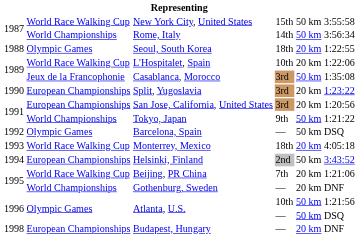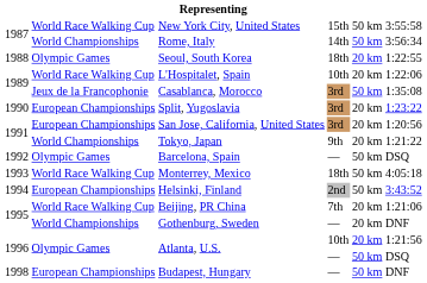 <table>
 <tr>
 <th colspan="6">Representing </th>
 </tr>
 <tr>
 <td rowspan=2>1987</td>
 <td><a href='#'>World Race Walking Cup</a></td>
 <td><a href='#'>New York City</a>, <a href='#'>United States</a></td>
 <td>15th</td>
 <td>50 km</td>
 <td>3:55:58</td>
 </tr>
 <tr>
 <td><a href='#'>World Championships</a></td>
 <td><a href='#'>Rome, Italy</a></td>
 <td>14th</td>
 <td><a href='#'>50 km</a></td>
 <td>3:56:34</td>
 </tr>
 <tr>
 <td>1988</td>
 <td><a href='#'>Olympic Games</a></td>
 <td><a href='#'>Seoul, South Korea</a></td>
 <td align="center">18th</td>
 <td><a href='#'>20 km</a></td>
 <td>1:22:55</td>
 </tr>
 <tr>
 <td rowspan=2>1989</td>
 <td><a href='#'>World Race Walking Cup</a></td>
 <td><a href='#'>L'Hospitalet</a>, <a href='#'>Spain</a></td>
 <td>10th</td>
 <td>20 km</td>
 <td>1:22:06</td>
 </tr>
 <tr>
 <td><a href='#'>Jeux de la Francophonie</a></td>
 <td><a href='#'>Casablanca</a>, <a href='#'>Morocco</a></td>
 <td bgcolor="cc9966">3rd</td>
 <td><a href='#'>50 km</a></td>
 <td>1:35:08</td>
 </tr>
 <tr>
 <td>1990</td>
 <td><a href='#'>European Championships</a></td>
 <td><a href='#'>Split</a>, <a href='#'>Yugoslavia</a></td>
 <td bgcolor="cc9966">3rd</td>
 <td>20 km</td>
 <td><a href='#'>1:23:22</a></td>
 </tr>
 <tr>
 <td rowspan=2>1991</td>
 <td><a href='#'>European Championships</a></td>
 <td><a href='#'>San Jose, California</a>, <a href='#'>United States</a></td>
 <td bgcolor="cc9966">3rd</td>
 <td>20 km</td>
 <td>1:20:56</td>
 </tr>
 <tr>
 <td><a href='#'>World Championships</a></td>
 <td><a href='#'>Tokyo, Japan</a></td>
 <td>9th</td>
-<td><a href='#'>50 km</a></td>
+<td>20 km</td>
 <td>1:21:22</td>
 </tr>
 <tr>
 <td>1992</td>
 <td><a href='#'>Olympic Games</a></td>
 <td><a href='#'>Barcelona, Spain</a></td>
 <td>—</td>
 <td>50 km</td>
 <td>DSQ</td>
 </tr>
 <tr>
 <td>1993</td>
 <td><a href='#'>World Race Walking Cup</a></td>
 <td><a href='#'>Monterrey, Mexico</a></td>
 <td>18th</td>
-<td><a href='#'>20 km</a></td>
+<td>50 km</td>
 <td>4:05:18</td>
 </tr>
 <tr>
 <td>1994</td>
 <td><a href='#'>European Championships</a></td>
 <td><a href='#'>Helsinki, Finland</a></td>
 <td bgcolor="silver">2nd</td>
 <td>50 km</td>
 <td><a href='#'>3:43:52</a></td>
 </tr>
 <tr>
 <td rowspan=2>1995</td>
 <td><a href='#'>World Race Walking Cup</a></td>
 <td><a href='#'>Beijing</a>, <a href='#'>PR China</a></td>
 <td>7th</td>
 <td>20 km</td>
 <td>1:21:06</td>
 </tr>
 <tr>
 <td><a href='#'>World Championships</a></td>
 <td><a href='#'>Gothenburg, Sweden</a></td>
 <td>—</td>
 <td>20 km</td>
 <td>DNF</td>
 </tr>
 <tr>
 <td rowspan=2>1996</td>
 <td rowspan=2><a href='#'>Olympic Games</a></td>
 <td rowspan=2><a href='#'>Atlanta</a>, <a href='#'>U.S.</a></td>
 <td align="center">10th</td>
-<td><a href='#'>50 km</a></td>
+<td><a href='#'>20 km</a></td>
 <td>1:21:56</td>
 </tr>
 <tr>
 <td>—</td>
 <td><a href='#'>50 km</a></td>
 <td>DSQ</td>
 </tr>
 <tr>
 <td>1998</td>
 <td><a href='#'>European Championships</a></td>
 <td><a href='#'>Budapest, Hungary</a></td>
 <td>—</td>
-<td><a href='#'>20 km</a></td>
+<td><a href='#'>50 km</a></td>
 <td>DNF</td>
 </tr>
 </table>
